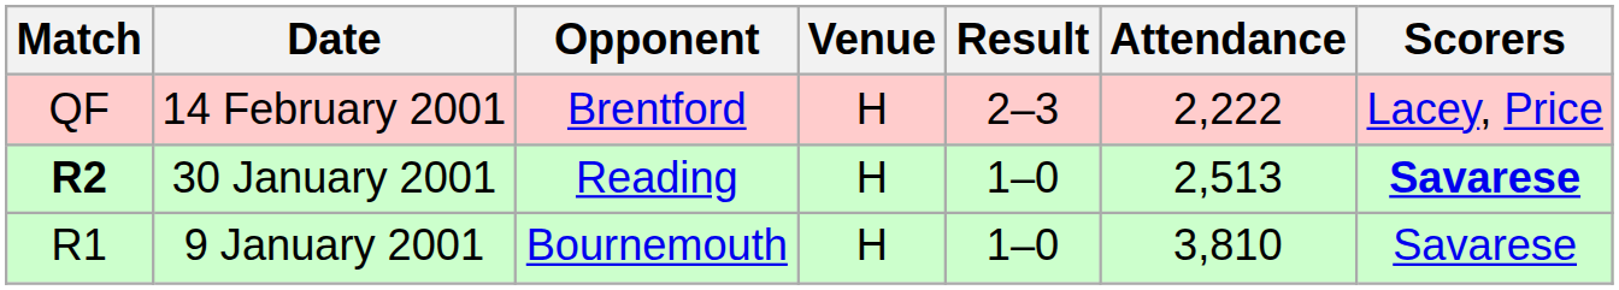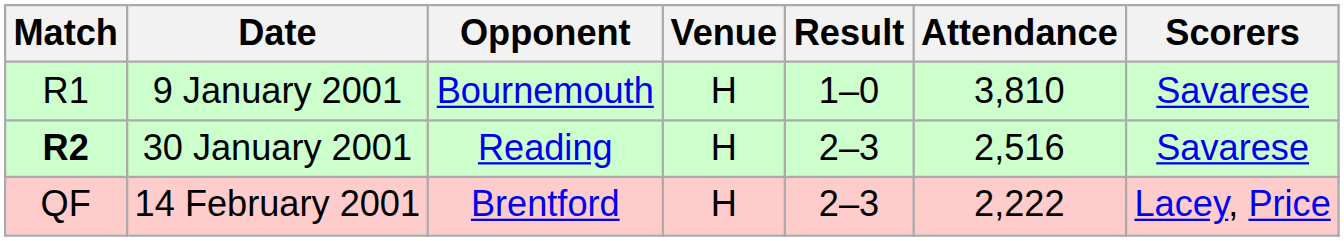 <table class="wikitable" style="font-size:100%; text-align:center">
 <tr>
 <th>Match</th>
 <th>Date</th>
 <th>Opponent</th>
 <th>Venue</th>
 <th>Result</th>
 <th>Attendance</th>
 <th>Scorers</th>
 </tr>
+<tr style="background: #CCFFCC;">
+<td>R1</td>
+<td>9 January 2001</td>
+<td><a href='#'>Bournemouth</a></td>
+<td>H</td>
+<td>1–0</td>
+<td>3,810</td>
+<td><a href='#'>Savarese</a></td>
+</tr>
+<tr style="background: #CCFFCC;">
+<td><strong>R2</strong></td>
+<td>30 January 2001</td>
+<td><a href='#'>Reading</a></td>
+<td>H</td>
+<td>2–3</td>
+<td>2,516</td>
+<td><a href='#'>Savarese</a></td>
+</tr>
 <tr style="background: #FFCCCC;">
 <td>QF</td>
 <td>14 February 2001</td>
 <td><a href='#'>Brentford</a></td>
 <td>H</td>
 <td>2–3</td>
 <td>2,222</td>
 <td><a href='#'>Lacey</a>, <a href='#'>Price</a></td>
 </tr>
-<tr style="background: #CCFFCC;">
-<td><strong>R2</strong></td>
-<td>30 January 2001</td>
-<td><a href='#'>Reading</a></td>
-<td>H</td>
-<td>1–0</td>
-<td>2,513</td>
-<td><strong><a href='#'>Savarese</a></strong></td>
-</tr>
-<tr style="background: #CCFFCC;">
-<td>R1</td>
-<td>9 January 2001</td>
-<td><a href='#'>Bournemouth</a></td>
-<td>H</td>
-<td>1–0</td>
-<td>3,810</td>
-<td><a href='#'>Savarese</a></td>
-</tr>
 </table>
